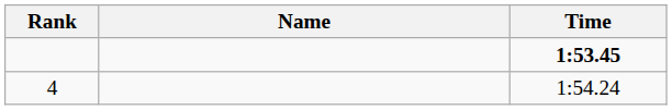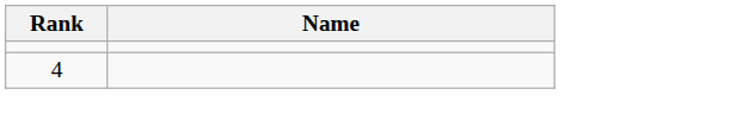 <table class="wikitable" style="text-align:center;">
 <tr>
 <th style="width:4em">Rank</th>
 <th style="width:19em">Name</th>
-<th style="width:7em">Time</th>
 </tr>
 <tr>
 <td></td>
 <td align=left><strong></strong></td>
-<td><strong>1:53.45</strong></td>
 </tr>
 <tr>
 <td>4</td>
 <td align=left></td>
-<td>1:54.24</td>
 </tr>
 </table>
